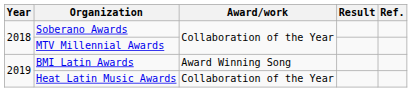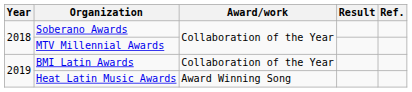 <table class="wikitable">
 <tr>
 <th>Year</th>
 <th>Organization</th>
 <th>Award/work</th>
 <th>Result</th>
 <th>Ref.</th>
 </tr>
 <tr>
 <td rowspan=2>2018</td>
 <td><a href='#'>Soberano Awards</a></td>
 <td rowspan=2>Collaboration of the Year</td>
 <td></td>
 <td></td>
 </tr>
 <tr>
 <td><a href='#'>MTV Millennial Awards</a></td>
 <td></td>
 <td></td>
 </tr>
 <tr>
 <td rowspan=2>2019</td>
 <td><a href='#'>BMI Latin Awards</a></td>
-<td>Award Winning Song</td>
+<td>Collaboration of the Year</td>
 <td></td>
 <td></td>
 </tr>
 <tr>
 <td><a href='#'>Heat Latin Music Awards</a></td>
-<td>Collaboration of the Year</td>
+<td>Award Winning Song</td>
 <td></td>
 <td></td>
 </tr>
 </table>
